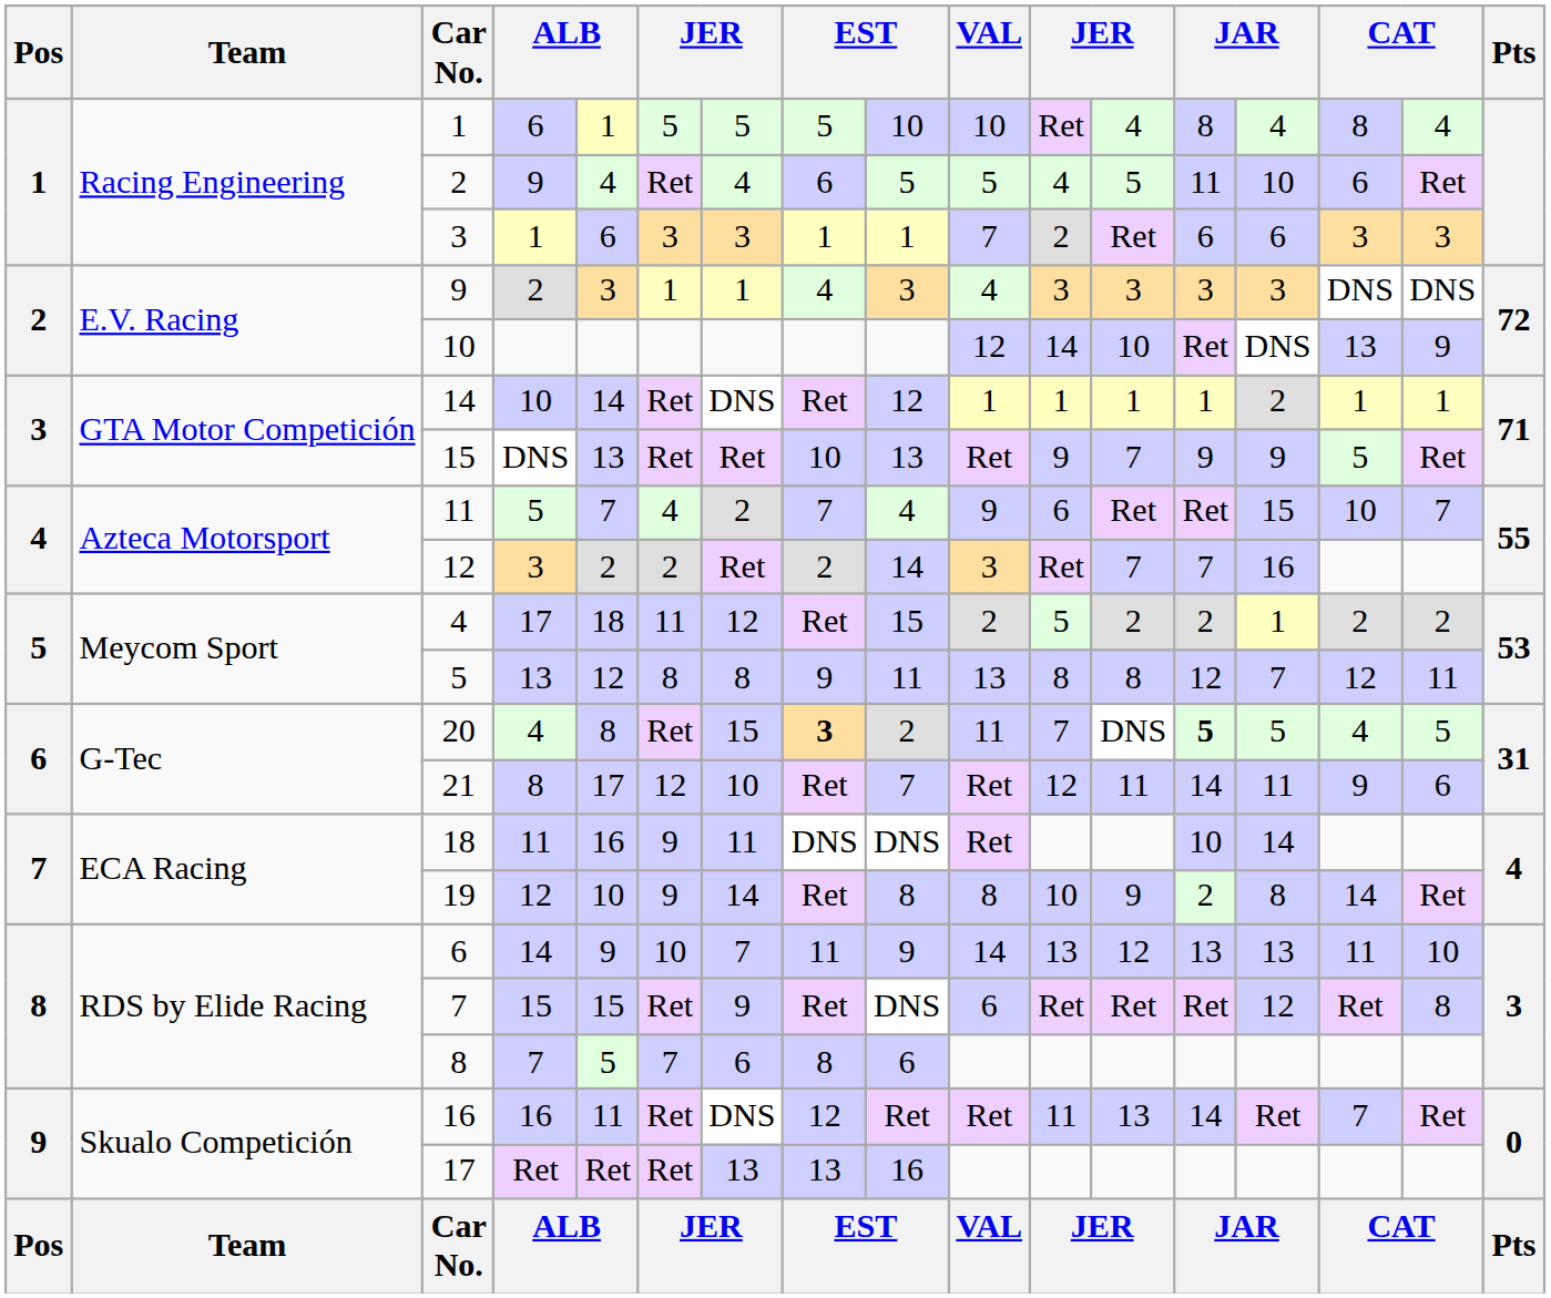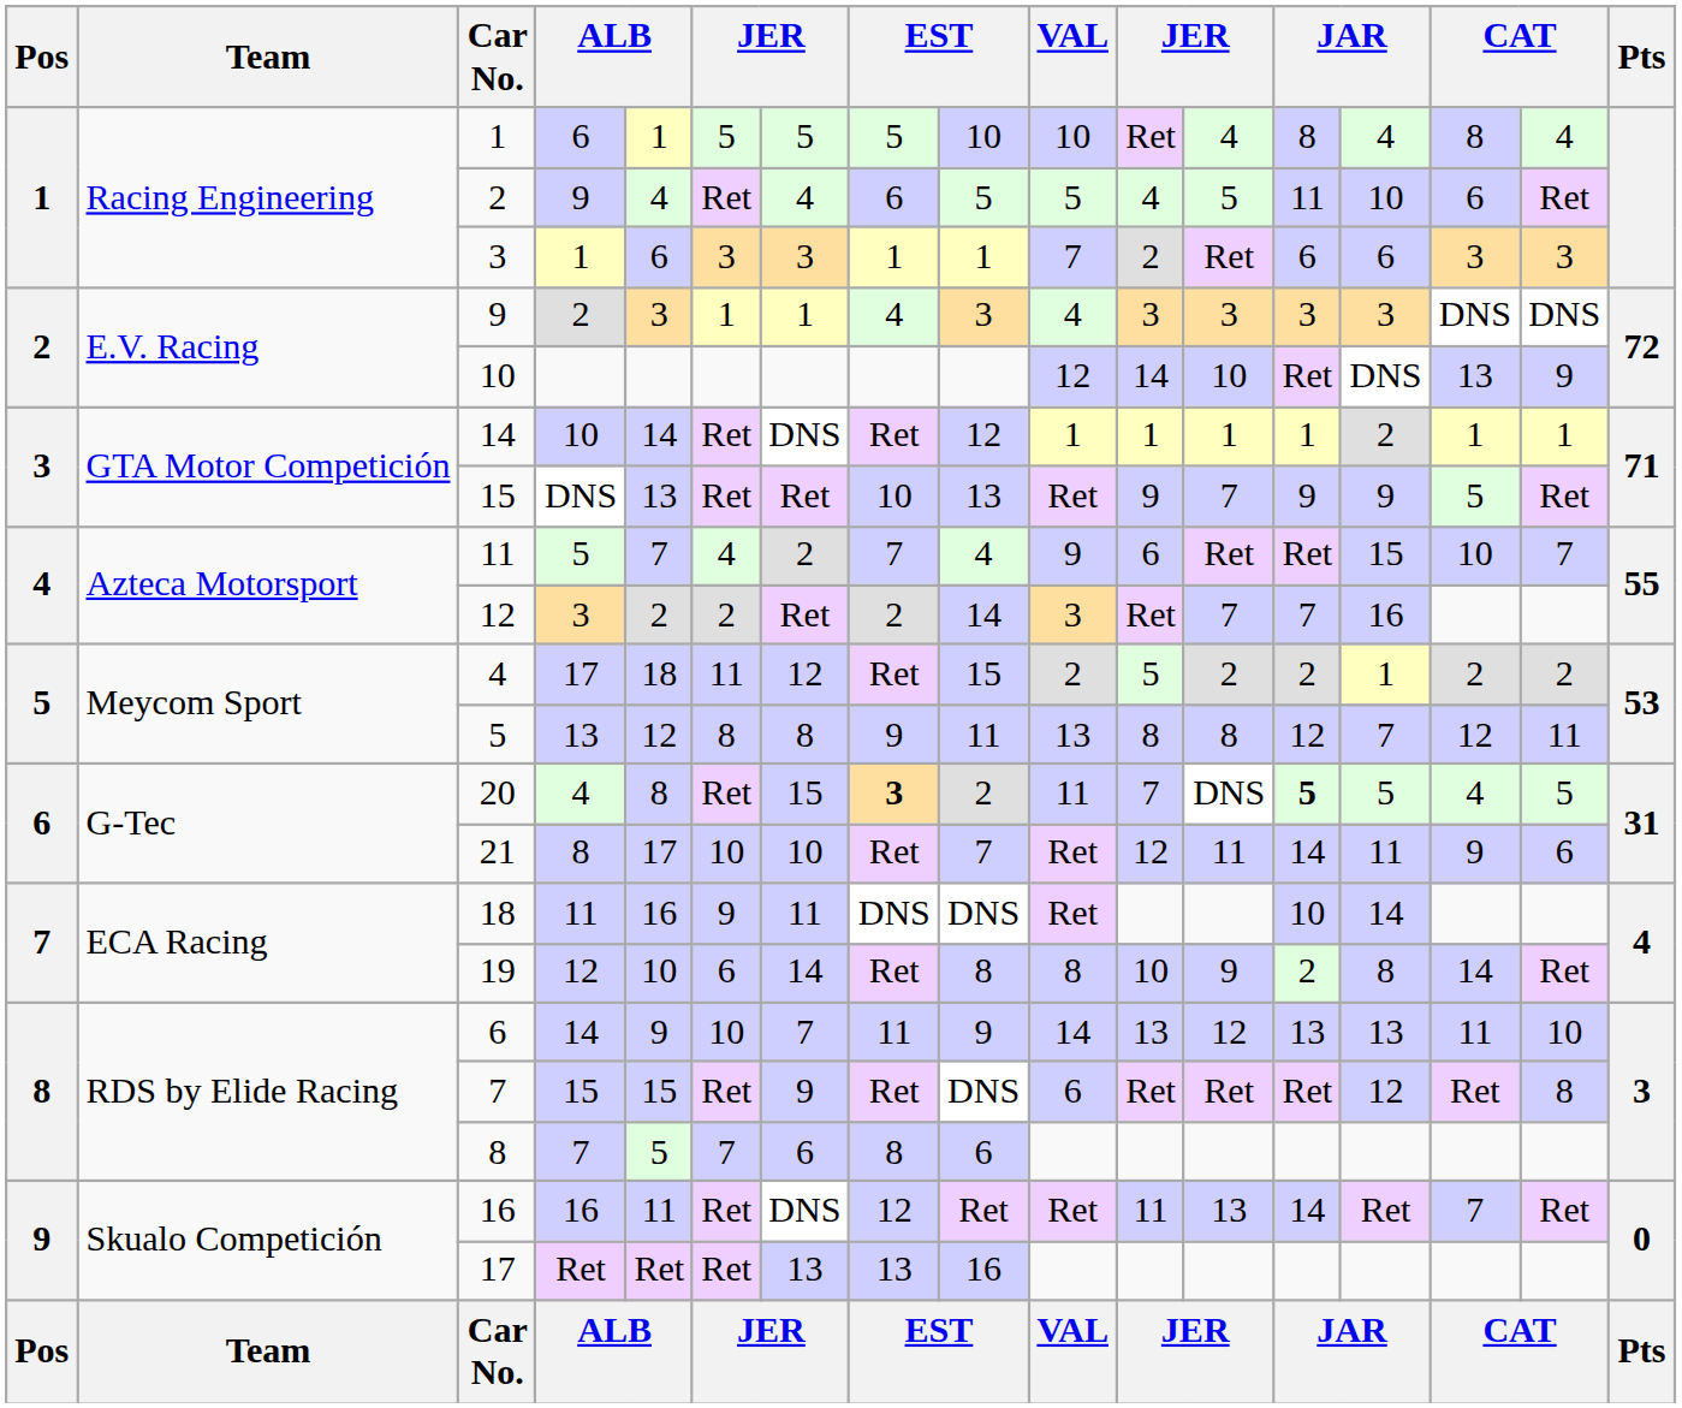 <table class="wikitable" style="font-size: 85%; text-align:center">
 <tr valign="top">
 <th valign="middle">Pos</th>
 <th valign="middle">Team</th>
 <th valign="middle">Car<br>No.</th>
 <th colspan=2><a href='#'>ALB</a><br></th>
 <th colspan=2><a href='#'>JER</a><br></th>
 <th colspan=2><a href='#'>EST</a><br></th>
 <th><a href='#'>VAL</a><br></th>
 <th colspan=2><a href='#'>JER</a><br></th>
 <th colspan=2><a href='#'>JAR</a><br></th>
 <th colspan=2><a href='#'>CAT</a><br></th>
 <th valign="middle">Pts</th>
 </tr>
 <tr>
 <th rowspan=3>1</th>
 <td rowspan=3 align=left><a href='#'>Racing Engineering</a></td>
 <td>1</td>
 <td style="background:#cfcfff;">6</td>
 <td style="background:#FFFFBF;">1</td>
 <td style="background:#DFFFDF;">5</td>
 <td style="background:#DFFFDF;">5</td>
 <td style="background:#DFFFDF;">5</td>
 <td style="background:#cfcfff;">10</td>
 <td style="background:#cfcfff;">10</td>
 <td style="background:#EFCFFF;">Ret</td>
 <td style="background:#DFFFDF;">4</td>
 <td style="background:#cfcfff;">8</td>
 <td style="background:#DFFFDF;">4</td>
 <td style="background:#cfcfff;">8</td>
 <td style="background:#DFFFDF;">4</td>
 <th rowspan=3></th>
 </tr>
 <tr>
 <td>2</td>
 <td style="background:#cfcfff;">9</td>
 <td style="background:#DFFFDF;">4</td>
 <td style="background:#EFCFFF;">Ret</td>
 <td style="background:#DFFFDF;">4</td>
 <td style="background:#cfcfff;">6</td>
 <td style="background:#DFFFDF;">5</td>
 <td style="background:#DFFFDF;">5</td>
 <td style="background:#DFFFDF;">4</td>
 <td style="background:#DFFFDF;">5</td>
 <td style="background:#cfcfff;">11</td>
 <td style="background:#cfcfff;">10</td>
 <td style="background:#cfcfff;">6</td>
 <td style="background:#EFCFFF;">Ret</td>
 </tr>
 <tr>
 <td>3</td>
 <td style="background:#FFFFBF;">1</td>
 <td style="background:#cfcfff;">6</td>
 <td style="background:#FFDF9F;">3</td>
 <td style="background:#FFDF9F;">3</td>
 <td style="background:#FFFFBF;">1</td>
 <td style="background:#FFFFBF;">1</td>
 <td style="background:#cfcfff;">7</td>
 <td style="background:#DFDFDF;">2</td>
 <td style="background:#EFCFFF;">Ret</td>
 <td style="background:#cfcfff;">6</td>
 <td style="background:#cfcfff;">6</td>
 <td style="background:#FFDF9F;">3</td>
 <td style="background:#FFDF9F;">3</td>
 </tr>
 <tr>
 <th rowspan=2>2</th>
 <td rowspan=2 align=left><a href='#'>E.V. Racing</a></td>
 <td>9</td>
 <td style="background:#DFDFDF;">2</td>
 <td style="background:#FFDF9F;">3</td>
 <td style="background:#FFFFBF;">1</td>
 <td style="background:#FFFFBF;">1</td>
 <td style="background:#DFFFDF;">4</td>
 <td style="background:#FFDF9F;">3</td>
 <td style="background:#DFFFDF;">4</td>
 <td style="background:#FFDF9F;">3</td>
 <td style="background:#FFDF9F;">3</td>
 <td style="background:#FFDF9F;">3</td>
 <td style="background:#FFDF9F;">3</td>
 <td style="background:#FFFFFF;">DNS</td>
 <td style="background:#FFFFFF;">DNS</td>
 <th rowspan=2>72</th>
 </tr>
 <tr>
 <td>10</td>
 <td></td>
 <td></td>
 <td></td>
 <td></td>
 <td></td>
 <td></td>
 <td style="background:#cfcfff;">12</td>
 <td style="background:#cfcfff;">14</td>
 <td style="background:#cfcfff;">10</td>
 <td style="background:#EFCFFF;">Ret</td>
 <td style="background:#FFFFFF;">DNS</td>
 <td style="background:#cfcfff;">13</td>
 <td style="background:#cfcfff;">9</td>
 </tr>
 <tr>
 <th rowspan=2>3</th>
 <td rowspan=2 align=left nowrap><a href='#'>GTA Motor Competición</a></td>
 <td>14</td>
 <td style="background:#cfcfff;">10</td>
 <td style="background:#cfcfff;">14</td>
 <td style="background:#EFCFFF;">Ret</td>
 <td style="background:#FFFFFF;">DNS</td>
 <td style="background:#EFCFFF;">Ret</td>
 <td style="background:#cfcfff;">12</td>
 <td style="background:#FFFFBF;">1</td>
 <td style="background:#FFFFBF;">1</td>
 <td style="background:#FFFFBF;">1</td>
 <td style="background:#FFFFBF;">1</td>
 <td style="background:#DFDFDF;">2</td>
 <td style="background:#FFFFBF;">1</td>
 <td style="background:#FFFFBF;">1</td>
 <th rowspan=2>71</th>
 </tr>
 <tr>
 <td>15</td>
 <td style="background:#FFFFFF;">DNS</td>
 <td style="background:#cfcfff;">13</td>
 <td style="background:#EFCFFF;">Ret</td>
 <td style="background:#EFCFFF;">Ret</td>
 <td style="background:#cfcfff;">10</td>
 <td style="background:#cfcfff;">13</td>
 <td style="background:#EFCFFF;">Ret</td>
 <td style="background:#cfcfff;">9</td>
 <td style="background:#cfcfff;">7</td>
 <td style="background:#cfcfff;">9</td>
 <td style="background:#cfcfff;">9</td>
 <td style="background:#DFFFDF;">5</td>
 <td style="background:#EFCFFF;">Ret</td>
 </tr>
 <tr>
 <th rowspan=2>4</th>
 <td rowspan=2 align=left><a href='#'>Azteca Motorsport</a></td>
 <td>11</td>
 <td style="background:#DFFFDF;">5</td>
 <td style="background:#cfcfff;">7</td>
 <td style="background:#DFFFDF;">4</td>
 <td style="background:#DFDFDF;">2</td>
 <td style="background:#cfcfff;">7</td>
 <td style="background:#DFFFDF;">4</td>
 <td style="background:#cfcfff;">9</td>
 <td style="background:#cfcfff;">6</td>
 <td style="background:#EFCFFF;">Ret</td>
 <td style="background:#EFCFFF;">Ret</td>
 <td style="background:#cfcfff;">15</td>
 <td style="background:#cfcfff;">10</td>
 <td style="background:#cfcfff;">7</td>
 <th rowspan=2>55</th>
 </tr>
 <tr>
 <td>12</td>
 <td style="background:#FFDF9F;">3</td>
 <td style="background:#DFDFDF;">2</td>
 <td style="background:#DFDFDF;">2</td>
 <td style="background:#EFCFFF;">Ret</td>
 <td style="background:#DFDFDF;">2</td>
 <td style="background:#cfcfff;">14</td>
 <td style="background:#FFDF9F;">3</td>
 <td style="background:#EFCFFF;">Ret</td>
 <td style="background:#cfcfff;">7</td>
 <td style="background:#cfcfff;">7</td>
 <td style="background:#cfcfff;">16</td>
 <td></td>
 <td></td>
 </tr>
 <tr>
 <th rowspan=2>5</th>
 <td rowspan=2 align=left>Meycom Sport</td>
 <td>4</td>
 <td style="background:#cfcfff;">17</td>
 <td style="background:#cfcfff;">18</td>
 <td style="background:#cfcfff;">11</td>
 <td style="background:#cfcfff;">12</td>
 <td style="background:#EFCFFF;">Ret</td>
 <td style="background:#cfcfff;">15</td>
 <td style="background:#DFDFDF;">2</td>
 <td style="background:#DFFFDF;">5</td>
 <td style="background:#DFDFDF;">2</td>
 <td style="background:#DFDFDF;">2</td>
 <td style="background:#FFFFBF;">1</td>
 <td style="background:#DFDFDF;">2</td>
 <td style="background:#DFDFDF;">2</td>
 <th rowspan=2>53</th>
 </tr>
 <tr>
 <td>5</td>
 <td style="background:#cfcfff;">13</td>
 <td style="background:#cfcfff;">12</td>
 <td style="background:#cfcfff;">8</td>
 <td style="background:#cfcfff;">8</td>
 <td style="background:#cfcfff;">9</td>
 <td style="background:#cfcfff;">11</td>
 <td style="background:#cfcfff;">13</td>
 <td style="background:#cfcfff;">8</td>
 <td style="background:#cfcfff;">8</td>
 <td style="background:#cfcfff;">12</td>
 <td style="background:#cfcfff;">7</td>
 <td style="background:#cfcfff;">12</td>
 <td style="background:#cfcfff;">11</td>
 </tr>
 <tr>
 <th rowspan=2>6</th>
 <td rowspan=2 align=left>G-Tec</td>
 <td>20</td>
 <td style="background:#DFFFDF;">4</td>
 <td style="background:#cfcfff;">8</td>
 <td style="background:#EFCFFF;">Ret</td>
 <td style="background:#cfcfff;">15</td>
 <td style="background:#FFDF9F;"><strong>3</strong></td>
 <td style="background:#DFDFDF;">2</td>
 <td style="background:#cfcfff;">11</td>
 <td style="background:#cfcfff;">7</td>
 <td style="background:#FFFFFF;">DNS</td>
 <td style="background:#DFFFDF;"><strong>5</strong></td>
 <td style="background:#DFFFDF;">5</td>
 <td style="background:#DFFFDF;">4</td>
 <td style="background:#DFFFDF;">5</td>
 <th rowspan=2>31</th>
 </tr>
 <tr>
 <td>21</td>
 <td style="background:#cfcfff;">8</td>
 <td style="background:#cfcfff;">17</td>
-<td style="background:#cfcfff;">12</td>
+<td style="background:#cfcfff;">10</td>
 <td style="background:#cfcfff;">10</td>
 <td style="background:#EFCFFF;">Ret</td>
 <td style="background:#cfcfff;">7</td>
 <td style="background:#EFCFFF;">Ret</td>
 <td style="background:#cfcfff;">12</td>
 <td style="background:#cfcfff;">11</td>
 <td style="background:#cfcfff;">14</td>
 <td style="background:#cfcfff;">11</td>
 <td style="background:#cfcfff;">9</td>
 <td style="background:#cfcfff;">6</td>
 </tr>
 <tr>
 <th rowspan=2>7</th>
 <td rowspan=2 align=left>ECA Racing</td>
 <td>18</td>
 <td style="background:#cfcfff;">11</td>
 <td style="background:#cfcfff;">16</td>
 <td style="background:#cfcfff;">9</td>
 <td style="background:#cfcfff;">11</td>
 <td style="background:#FFFFFF;">DNS</td>
 <td style="background:#FFFFFF;">DNS</td>
 <td style="background:#EFCFFF;">Ret</td>
 <td></td>
 <td></td>
 <td style="background:#cfcfff;">10</td>
 <td style="background:#cfcfff;">14</td>
 <td></td>
 <td></td>
 <th rowspan=2>4</th>
 </tr>
 <tr>
 <td>19</td>
 <td style="background:#cfcfff;">12</td>
 <td style="background:#cfcfff;">10</td>
-<td style="background:#cfcfff;">9</td>
+<td style="background:#cfcfff;">6</td>
 <td style="background:#cfcfff;">14</td>
 <td style="background:#EFCFFF;">Ret</td>
 <td style="background:#cfcfff;">8</td>
 <td style="background:#cfcfff;">8</td>
 <td style="background:#cfcfff;">10</td>
 <td style="background:#cfcfff;">9</td>
 <td style="background:#DFFFDF;">2</td>
 <td style="background:#cfcfff;">8</td>
 <td style="background:#cfcfff;">14</td>
 <td style="background:#EFCFFF;">Ret</td>
 </tr>
 <tr>
 <th rowspan=3>8</th>
 <td rowspan=3 align=left>RDS by Elide Racing</td>
 <td>6</td>
 <td style="background:#cfcfff;">14</td>
 <td style="background:#cfcfff;">9</td>
 <td style="background:#cfcfff;">10</td>
 <td style="background:#cfcfff;">7</td>
 <td style="background:#cfcfff;">11</td>
 <td style="background:#cfcfff;">9</td>
 <td style="background:#cfcfff;">14</td>
 <td style="background:#cfcfff;">13</td>
 <td style="background:#cfcfff;">12</td>
 <td style="background:#cfcfff;">13</td>
 <td style="background:#cfcfff;">13</td>
 <td style="background:#cfcfff;">11</td>
 <td style="background:#cfcfff;">10</td>
 <th rowspan=3>3</th>
 </tr>
 <tr>
 <td>7</td>
 <td style="background:#cfcfff;">15</td>
 <td style="background:#cfcfff;">15</td>
 <td style="background:#EFCFFF;">Ret</td>
 <td style="background:#cfcfff;">9</td>
 <td style="background:#EFCFFF;">Ret</td>
 <td style="background:#FFFFFF;">DNS</td>
 <td style="background:#cfcfff;">6</td>
 <td style="background:#EFCFFF;">Ret</td>
 <td style="background:#EFCFFF;">Ret</td>
 <td style="background:#EFCFFF;">Ret</td>
 <td style="background:#cfcfff;">12</td>
 <td style="background:#EFCFFF;">Ret</td>
 <td style="background:#cfcfff;">8</td>
 </tr>
 <tr>
 <td>8</td>
 <td style="background:#cfcfff;">7</td>
 <td style="background:#DFFFDF;">5</td>
 <td style="background:#cfcfff;">7</td>
 <td style="background:#cfcfff;">6</td>
 <td style="background:#cfcfff;">8</td>
 <td style="background:#cfcfff;">6</td>
 <td></td>
 <td></td>
 <td></td>
 <td></td>
 <td></td>
 <td></td>
 <td></td>
 </tr>
 <tr>
 <th rowspan=2>9</th>
 <td rowspan=2 align=left>Skualo Competición</td>
 <td>16</td>
 <td style="background:#cfcfff;">16</td>
 <td style="background:#cfcfff;">11</td>
 <td style="background:#EFCFFF;">Ret</td>
 <td style="background:#FFFFFF;">DNS</td>
 <td style="background:#cfcfff;">12</td>
 <td style="background:#EFCFFF;">Ret</td>
 <td style="background:#EFCFFF;">Ret</td>
 <td style="background:#cfcfff;">11</td>
 <td style="background:#cfcfff;">13</td>
 <td style="background:#cfcfff;">14</td>
 <td style="background:#EFCFFF;">Ret</td>
 <td style="background:#cfcfff;">7</td>
 <td style="background:#EFCFFF;">Ret</td>
 <th rowspan=2>0</th>
 </tr>
 <tr>
 <td>17</td>
 <td style="background:#EFCFFF;">Ret</td>
 <td style="background:#EFCFFF;">Ret</td>
 <td style="background:#EFCFFF;">Ret</td>
 <td style="background:#cfcfff;">13</td>
 <td style="background:#cfcfff;">13</td>
 <td style="background:#cfcfff;">16</td>
 <td></td>
 <td></td>
 <td></td>
 <td></td>
 <td></td>
 <td></td>
 <td></td>
 </tr>
 <tr valign="top">
 <th valign="middle">Pos</th>
 <th valign="middle">Team</th>
 <th valign="middle">Car<br>No.</th>
 <th colspan=2><a href='#'>ALB</a><br></th>
 <th colspan=2><a href='#'>JER</a><br></th>
 <th colspan=2><a href='#'>EST</a><br></th>
 <th><a href='#'>VAL</a><br></th>
 <th colspan=2><a href='#'>JER</a><br></th>
 <th colspan=2><a href='#'>JAR</a><br></th>
 <th colspan=2><a href='#'>CAT</a><br></th>
 <th valign="middle">Pts</th>
 </tr>
 </table>
